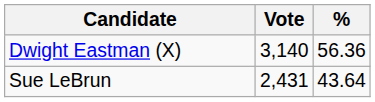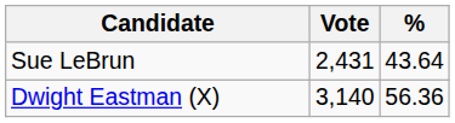 <table class="wikitable">
 <tr>
 <th bgcolor="#DDDDFF" width="200px">Candidate</th>
 <th bgcolor="#DDDDFF">Vote</th>
 <th bgcolor="#DDDDFF">%</th>
 </tr>
 <tr>
+<td>Sue LeBrun</td>
+<td>2,431</td>
+<td>43.64</td>
+</tr>
+<tr>
 <td><a href='#'>Dwight Eastman</a> (X)</td>
 <td>3,140</td>
 <td>56.36</td>
 </tr>
-<tr>
-<td>Sue LeBrun</td>
-<td>2,431</td>
-<td>43.64</td>
-</tr>
 </table>
